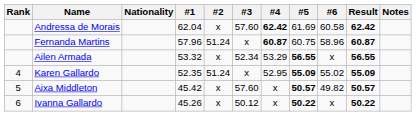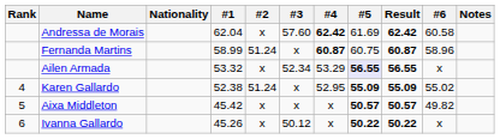 <table class="wikitable sortable" style="text-align:center">
 <tr>
 <th>Rank</th>
 <th>Name</th>
 <th>Nationality</th>
 <th>#1</th>
 <th>#2</th>
 <th>#3</th>
 <th>#4</th>
 <th>#5</th>
+<th>Result</th>
 <th>#6</th>
-<th>Result</th>
 <th>Notes</th>
 </tr>
 <tr>
 <td></td>
 <td align=left><a href='#'>Andressa de Morais</a></td>
 <td align=left></td>
 <td>62.04</td>
 <td>x</td>
 <td>57.60</td>
 <td><strong>62.42</strong></td>
 <td>61.69</td>
+<td><strong>62.42</strong></td>
 <td>60.58</td>
-<td><strong>62.42</strong></td>
 <td></td>
 </tr>
 <tr>
 <td></td>
 <td align=left><a href='#'>Fernanda Martins</a></td>
 <td align=left></td>
-<td>57.96</td>
+<td>58.99</td>
 <td>51.24</td>
 <td>x</td>
 <td><strong>60.87</strong></td>
 <td>60.75</td>
+<td><strong>60.87</strong></td>
 <td>58.96</td>
-<td><strong>60.87</strong></td>
 <td></td>
 </tr>
 <tr>
 <td></td>
 <td align=left><a href='#'>Ailen Armada</a></td>
 <td align=left></td>
 <td>53.32</td>
 <td>x</td>
 <td>52.34</td>
 <td>53.29</td>
+<td style="background: lavender;"><strong>56.55</strong></td>
 <td><strong>56.55</strong></td>
 <td>x</td>
-<td><strong>56.55</strong></td>
 <td></td>
 </tr>
 <tr>
 <td>4</td>
 <td align=left><a href='#'>Karen Gallardo</a></td>
 <td align=left></td>
-<td>52.35</td>
+<td>52.38</td>
 <td>51.24</td>
 <td>x</td>
 <td>52.95</td>
 <td><strong>55.09</strong></td>
+<td><strong>55.09</strong></td>
 <td>55.02</td>
-<td><strong>55.09</strong></td>
 <td></td>
 </tr>
 <tr>
 <td>5</td>
 <td align=left><a href='#'>Aixa Middleton</a></td>
 <td align=left></td>
 <td>45.42</td>
 <td>x</td>
-<td>57.60</td>
+<td>x</td>
 <td>x</td>
 <td><strong>50.57</strong></td>
+<td><strong>50.57</strong></td>
 <td>49.82</td>
-<td><strong>50.57</strong></td>
 <td></td>
 </tr>
 <tr>
 <td>6</td>
 <td align=left><a href='#'>Ivanna Gallardo</a></td>
 <td align=left></td>
 <td>45.26</td>
 <td>x</td>
 <td>50.12</td>
 <td>x</td>
 <td><strong>50.22</strong></td>
+<td><strong>50.22</strong></td>
 <td>x</td>
-<td><strong>50.22</strong></td>
 <td></td>
 </tr>
 </table>
